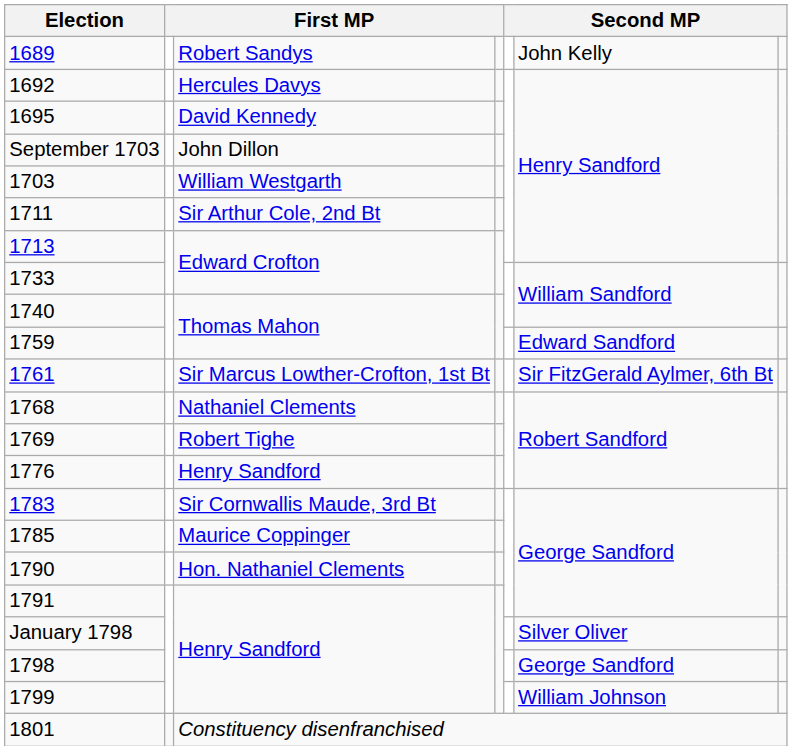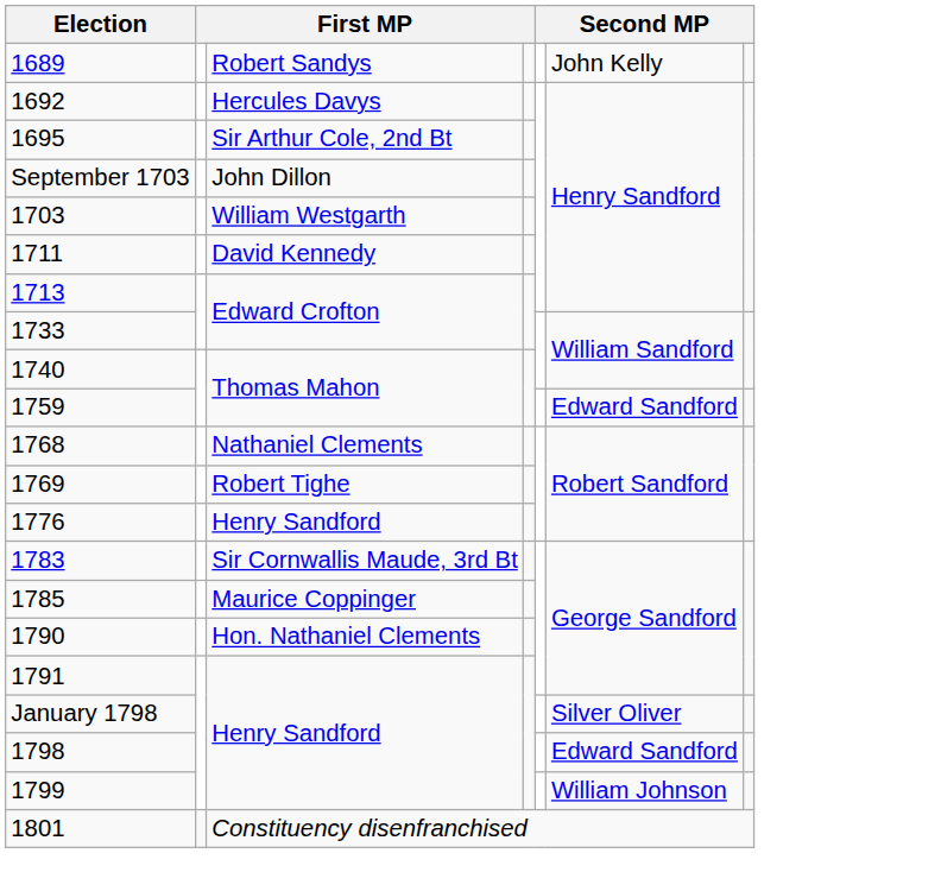 <table class="wikitable">
 <tr>
 <th>Election</th>
 <th colspan=3>First MP</th>
 <th colspan=3>Second MP</th>
 </tr>
 <tr>
 <td><a href='#'>1689</a></td>
 <td style="background-color: white"></td>
 <td><a href='#'>Robert Sandys</a></td>
 <td></td>
 <td style="background-color: white"></td>
 <td>John Kelly</td>
 <td></td>
 </tr>
 <tr>
 <td>1692</td>
 <td style="background-color: white"></td>
 <td><a href='#'>Hercules Davys</a></td>
 <td></td>
 <td rowspan="6" style="background-color: white"></td>
 <td rowspan="6"><a href='#'>Henry Sandford</a></td>
 <td rowspan="6"></td>
 </tr>
 <tr>
 <td>1695</td>
 <td style="background-color: white"></td>
-<td><a href='#'>David Kennedy</a></td>
+<td><a href='#'>Sir Arthur Cole, 2nd Bt</a></td>
 <td></td>
 </tr>
 <tr>
 <td>September 1703</td>
 <td style="background-color: white"></td>
 <td>John Dillon</td>
 <td></td>
 </tr>
 <tr>
 <td>1703</td>
 <td style="background-color: white"></td>
 <td><a href='#'>William Westgarth</a></td>
 <td></td>
 </tr>
 <tr>
 <td>1711</td>
 <td style="background-color: white"></td>
-<td><a href='#'>Sir Arthur Cole, 2nd Bt</a></td>
+<td><a href='#'>David Kennedy</a></td>
 <td></td>
 </tr>
 <tr>
 <td><a href='#'>1713</a></td>
 <td rowspan="2" style="background-color: white"></td>
 <td rowspan="2"><a href='#'>Edward Crofton</a></td>
 <td rowspan="2"></td>
 </tr>
 <tr>
 <td>1733</td>
 <td rowspan="2" style="background-color: white"></td>
 <td rowspan="2"><a href='#'>William Sandford</a></td>
 <td rowspan="2"></td>
 </tr>
 <tr>
 <td>1740</td>
 <td rowspan="2" style="background-color: white"></td>
 <td rowspan="2"><a href='#'>Thomas Mahon</a></td>
 <td rowspan="2"></td>
 </tr>
 <tr>
 <td>1759</td>
 <td style="background-color: white"></td>
 <td><a href='#'>Edward Sandford</a></td>
-<td></td>
-</tr>
-<tr>
-<td><a href='#'>1761</a></td>
-<td style="background-color: white"></td>
-<td><a href='#'>Sir Marcus Lowther-Crofton, 1st Bt</a></td>
-<td></td>
-<td style="background-color: white"></td>
-<td><a href='#'>Sir FitzGerald Aylmer, 6th Bt</a></td>
 <td></td>
 </tr>
 <tr>
 <td>1768</td>
 <td style="background-color: white"></td>
 <td><a href='#'>Nathaniel Clements</a></td>
 <td></td>
 <td rowspan="3" style="background-color: white"></td>
 <td rowspan="3"><a href='#'>Robert Sandford</a></td>
 <td rowspan="3"></td>
 </tr>
 <tr>
 <td>1769</td>
 <td style="background-color: white"></td>
 <td><a href='#'>Robert Tighe</a></td>
 <td></td>
 </tr>
 <tr>
 <td>1776</td>
 <td style="background-color: white"></td>
 <td><a href='#'>Henry Sandford</a></td>
 <td></td>
 </tr>
 <tr>
 <td><a href='#'>1783</a></td>
 <td style="background-color: white"></td>
 <td><a href='#'>Sir Cornwallis Maude, 3rd Bt</a></td>
 <td></td>
 <td rowspan="4" style="background-color: white"></td>
 <td rowspan="4"><a href='#'>George Sandford</a></td>
 <td rowspan="4"></td>
 </tr>
 <tr>
 <td>1785</td>
 <td style="background-color: white"></td>
 <td><a href='#'>Maurice Coppinger</a></td>
 <td></td>
 </tr>
 <tr>
 <td>1790</td>
 <td style="background-color: white"></td>
 <td><a href='#'>Hon. Nathaniel Clements</a></td>
 <td></td>
 </tr>
 <tr>
 <td>1791</td>
 <td rowspan="4" style="background-color: white"></td>
 <td rowspan="4"><a href='#'>Henry Sandford</a></td>
 <td rowspan="4"></td>
 </tr>
 <tr>
 <td>January 1798</td>
 <td style="background-color: white"></td>
 <td><a href='#'>Silver Oliver</a></td>
 <td></td>
 </tr>
 <tr>
 <td>1798</td>
 <td style="background-color: white"></td>
-<td><a href='#'>George Sandford</a></td>
+<td><a href='#'>Edward Sandford</a></td>
 <td></td>
 </tr>
 <tr>
 <td>1799</td>
 <td style="background-color: white"></td>
 <td><a href='#'>William Johnson</a></td>
 <td></td>
 </tr>
 <tr>
 <td>1801</td>
 <td></td>
 <td colspan ="5"><em>Constituency disenfranchised</em></td>
 </tr>
 </table>
